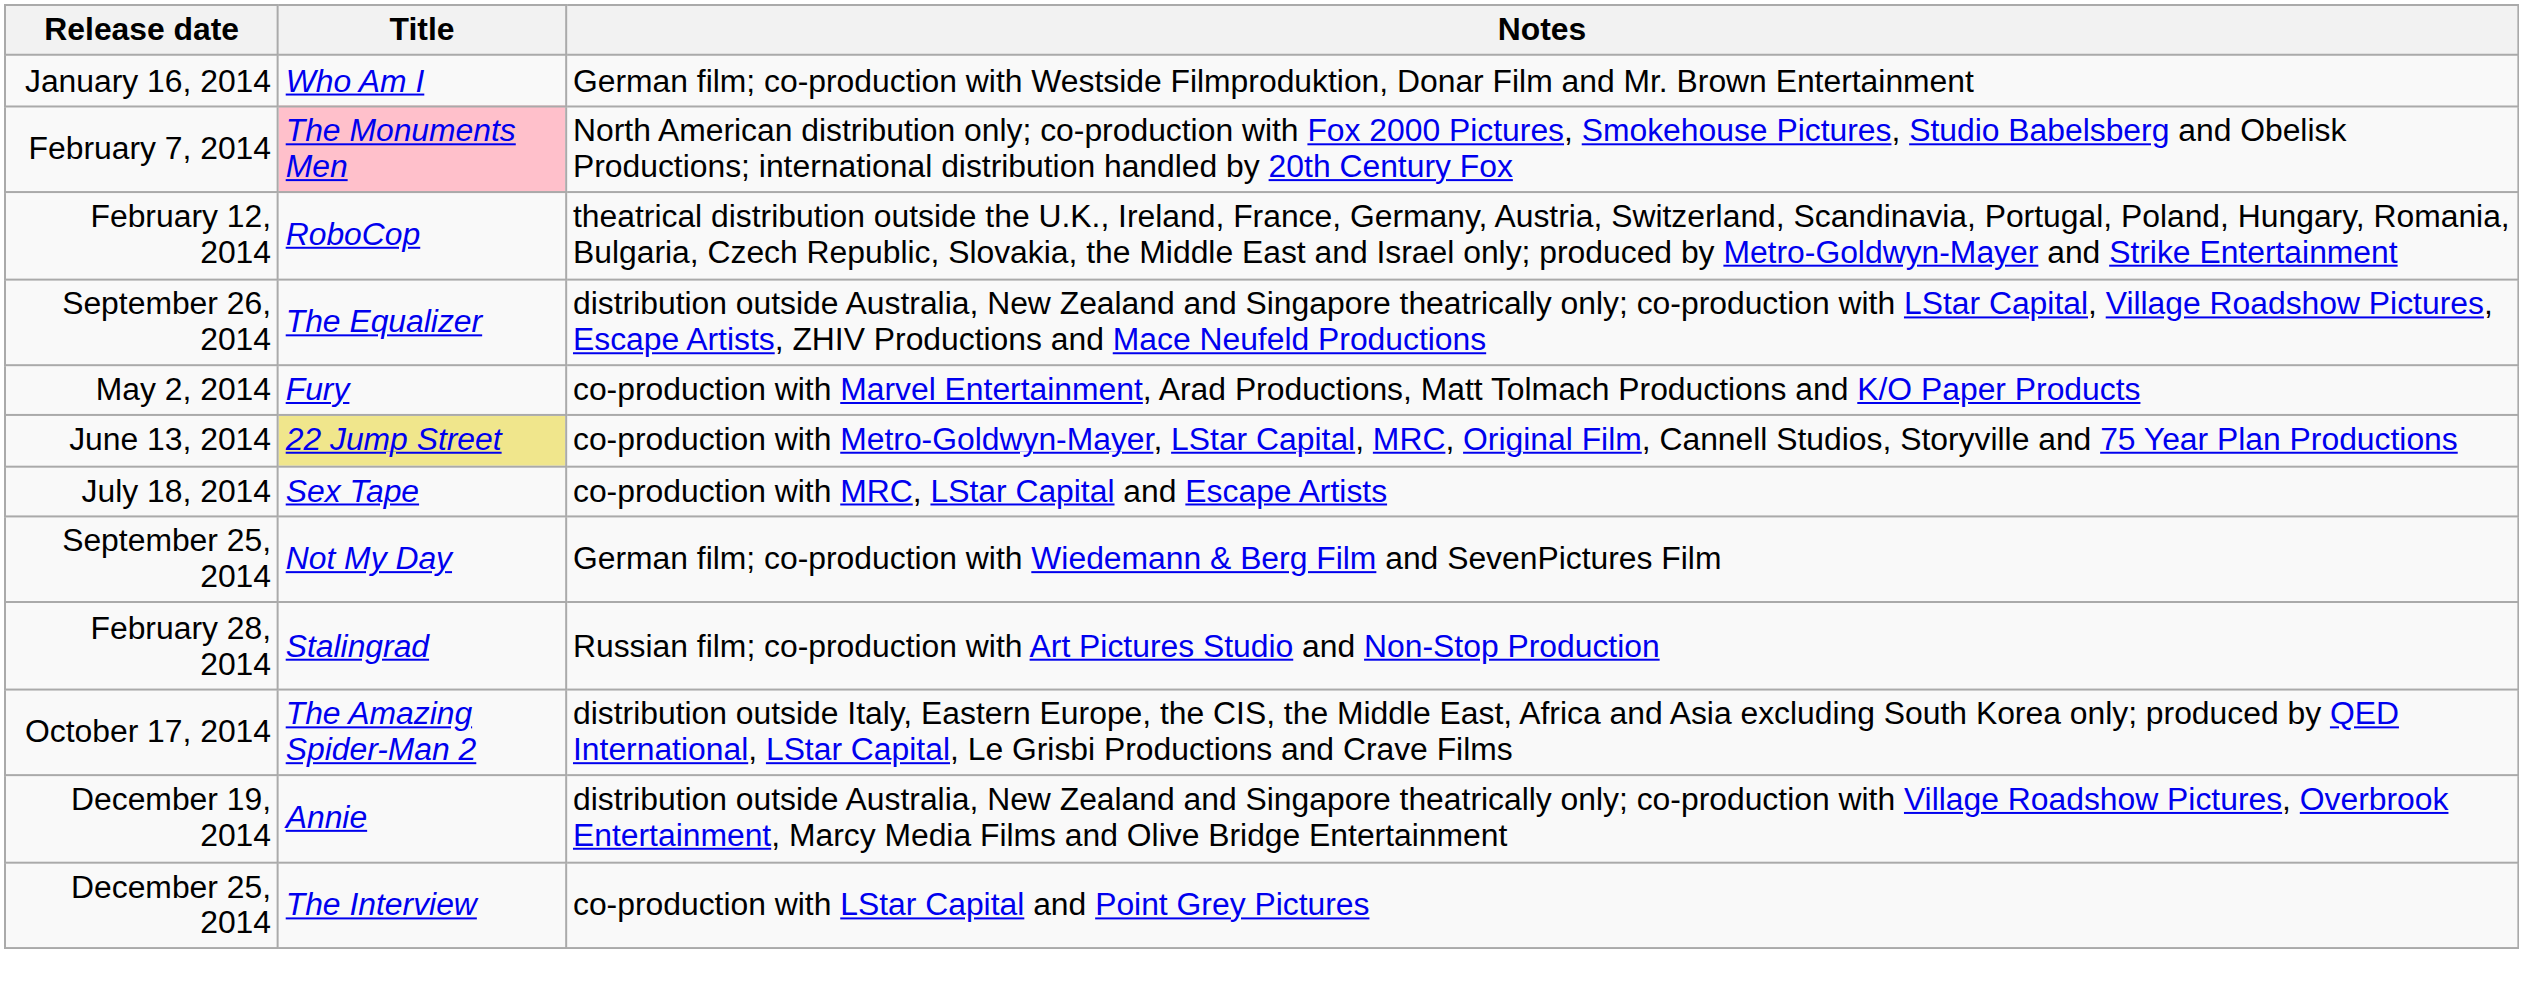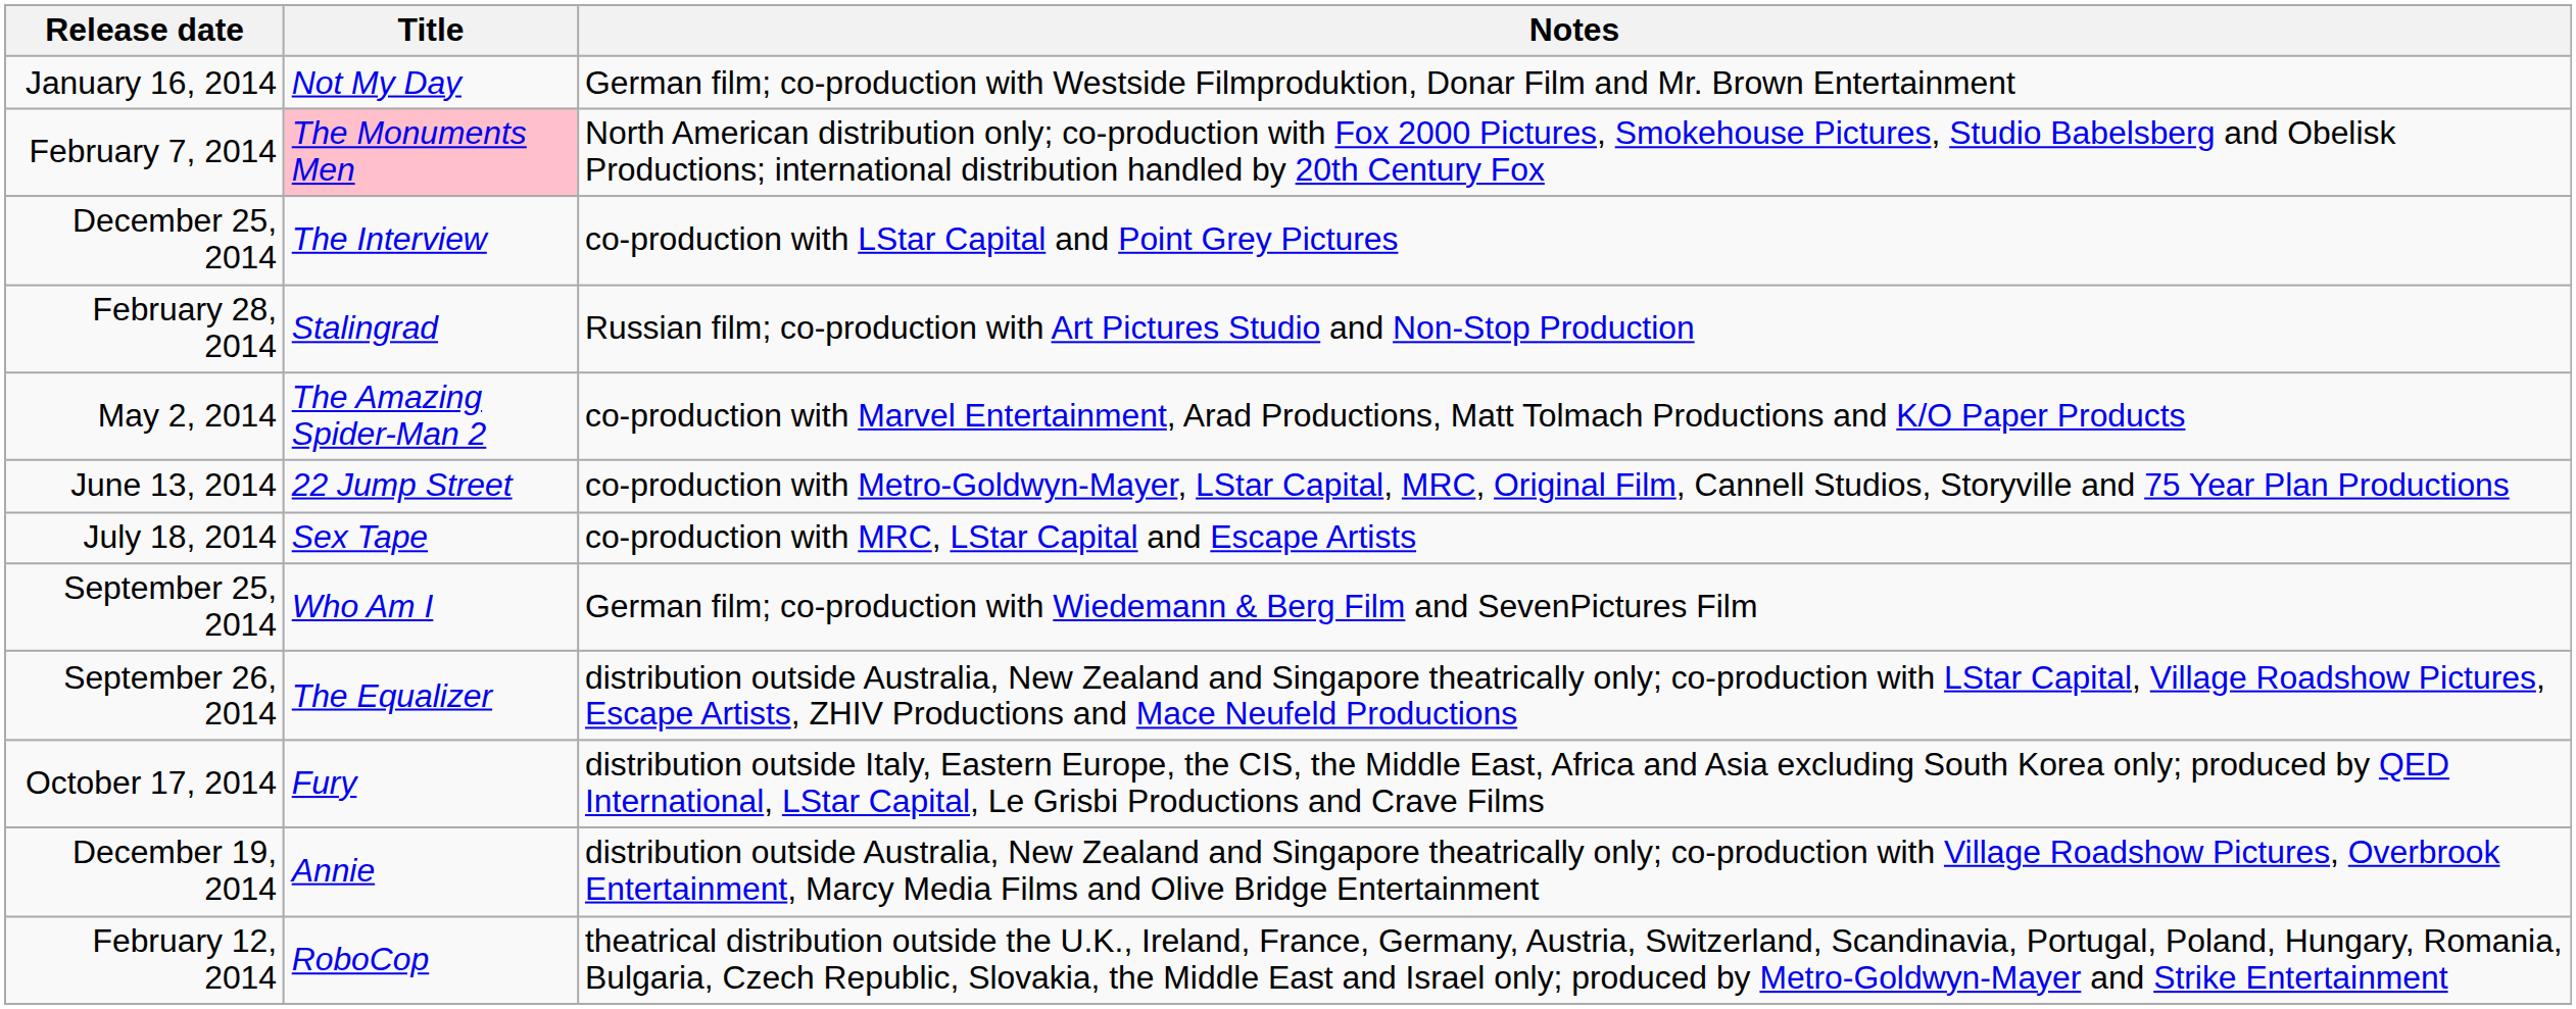 <table class="wikitable sortable" style="width:100%;">
 <tr>
 <th scope="col" style="width:130px;">Release date</th>
 <th>Title</th>
 <th>Notes</th>
 </tr>
 <tr>
 <td style="text-align:right;">January 16, 2014</td>
-<td><em><a href='#'>Who Am I</a></em></td>
+<td><em><a href='#'>Not My Day</a></em></td>
 <td>German film; co-production with Westside Filmproduktion, Donar Film and Mr. Brown Entertainment</td>
 </tr>
 <tr>
 <td style="text-align:right;">February 7, 2014</td>
 <td style="background: pink;"><em><a href='#'>The Monuments Men</a></em></td>
 <td>North American distribution only; co-production with <a href='#'>Fox 2000 Pictures</a>, <a href='#'>Smokehouse Pictures</a>, <a href='#'>Studio Babelsberg</a> and Obelisk Productions; international distribution handled by <a href='#'>20th Century Fox</a></td>
 </tr>
 <tr>
-<td style="text-align:right;">February 12, 2014</td>
-<td><em><a href='#'>RoboCop</a></em></td>
-<td>theatrical distribution outside the U.K., Ireland, France, Germany, Austria, Switzerland, Scandinavia, Portugal, Poland, Hungary, Romania, Bulgaria, Czech Republic, Slovakia, the Middle East and Israel only; produced by <a href='#'>Metro-Goldwyn-Mayer</a> and <a href='#'>Strike Entertainment</a></td>
+<td style="text-align:right;">December 25, 2014</td>
+<td><em><a href='#'>The Interview</a></em></td>
+<td>co-production with <a href='#'>LStar Capital</a> and <a href='#'>Point Grey Pictures</a></td>
 </tr>
 <tr>
-<td style="text-align:right;">September 26, 2014</td>
-<td><em><a href='#'>The Equalizer</a></em></td>
-<td>distribution outside Australia, New Zealand and Singapore theatrically only; co-production with <a href='#'>LStar Capital</a>, <a href='#'>Village Roadshow Pictures</a>, <a href='#'>Escape Artists</a>, ZHIV Productions and <a href='#'>Mace Neufeld Productions</a></td>
+<td style="text-align:right;">February 28, 2014</td>
+<td><em><a href='#'>Stalingrad</a></em></td>
+<td>Russian film; co-production with <a href='#'>Art Pictures Studio</a> and <a href='#'>Non-Stop Production</a></td>
 </tr>
 <tr>
 <td style="text-align:right;">May 2, 2014</td>
-<td><em><a href='#'>Fury</a></em></td>
+<td><em><a href='#'>The Amazing Spider-Man 2</a></em></td>
 <td>co-production with <a href='#'>Marvel Entertainment</a>, Arad Productions, Matt Tolmach Productions and <a href='#'>K/O Paper Products</a></td>
 </tr>
 <tr>
 <td style="text-align:right;">June 13, 2014</td>
-<td style="background: khaki;"><em><a href='#'>22 Jump Street</a></em></td>
+<td><em><a href='#'>22 Jump Street</a></em></td>
 <td>co-production with <a href='#'>Metro-Goldwyn-Mayer</a>, <a href='#'>LStar Capital</a>, <a href='#'>MRC</a>, <a href='#'>Original Film</a>, Cannell Studios, Storyville and <a href='#'>75 Year Plan Productions</a></td>
 </tr>
 <tr>
 <td style="text-align:right;">July 18, 2014</td>
 <td><em><a href='#'>Sex Tape</a></em></td>
 <td>co-production with <a href='#'>MRC</a>, <a href='#'>LStar Capital</a> and <a href='#'>Escape Artists</a></td>
 </tr>
 <tr>
 <td style="text-align:right;">September 25, 2014</td>
-<td><em><a href='#'>Not My Day</a></em></td>
+<td><em><a href='#'>Who Am I</a></em></td>
 <td>German film; co-production with <a href='#'>Wiedemann & Berg Film</a> and SevenPictures Film</td>
 </tr>
 <tr>
-<td style="text-align:right;">February 28, 2014</td>
-<td><em><a href='#'>Stalingrad</a></em></td>
-<td>Russian film; co-production with <a href='#'>Art Pictures Studio</a> and <a href='#'>Non-Stop Production</a></td>
+<td style="text-align:right;">September 26, 2014</td>
+<td><em><a href='#'>The Equalizer</a></em></td>
+<td>distribution outside Australia, New Zealand and Singapore theatrically only; co-production with <a href='#'>LStar Capital</a>, <a href='#'>Village Roadshow Pictures</a>, <a href='#'>Escape Artists</a>, ZHIV Productions and <a href='#'>Mace Neufeld Productions</a></td>
 </tr>
 <tr>
 <td style="text-align:right;">October 17, 2014</td>
-<td><em><a href='#'>The Amazing Spider-Man 2</a></em></td>
+<td><em><a href='#'>Fury</a></em></td>
 <td>distribution outside Italy, Eastern Europe, the CIS, the Middle East, Africa and Asia excluding South Korea only; produced by <a href='#'>QED International</a>, <a href='#'>LStar Capital</a>, Le Grisbi Productions and Crave Films</td>
 </tr>
 <tr>
 <td style="text-align:right;">December 19, 2014</td>
 <td><em><a href='#'>Annie</a></em></td>
 <td>distribution outside Australia, New Zealand and Singapore theatrically only; co-production with <a href='#'>Village Roadshow Pictures</a>, <a href='#'>Overbrook Entertainment</a>, Marcy Media Films and Olive Bridge Entertainment</td>
 </tr>
 <tr>
-<td style="text-align:right;">December 25, 2014</td>
-<td><em><a href='#'>The Interview</a></em></td>
-<td>co-production with <a href='#'>LStar Capital</a> and <a href='#'>Point Grey Pictures</a></td>
+<td style="text-align:right;">February 12, 2014</td>
+<td><em><a href='#'>RoboCop</a></em></td>
+<td>theatrical distribution outside the U.K., Ireland, France, Germany, Austria, Switzerland, Scandinavia, Portugal, Poland, Hungary, Romania, Bulgaria, Czech Republic, Slovakia, the Middle East and Israel only; produced by <a href='#'>Metro-Goldwyn-Mayer</a> and <a href='#'>Strike Entertainment</a></td>
 </tr>
 <tr>
 </tr>
 </table>
